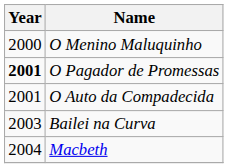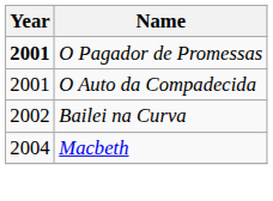 <table class="wikitable">
 <tr>
 <th>Year</th>
 <th>Name</th>
-</tr>
-<tr>
-<td>2000</td>
-<td><em>O Menino Maluquinho</em></td>
 </tr>
 <tr>
 <td><strong>2001</strong></td>
 <td><em>O Pagador de Promessas</em></td>
 </tr>
 <tr>
 <td>2001</td>
 <td><em>O Auto da Compadecida</em></td>
 </tr>
 <tr>
-<td>2003</td>
+<td>2002</td>
 <td><em>Bailei na Curva</em></td>
 </tr>
 <tr>
 <td>2004</td>
 <td><em><a href='#'>Macbeth</a></em></td>
 </tr>
 <tr>
 </tr>
 </table>
